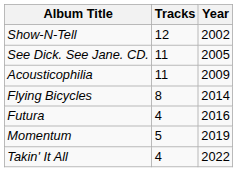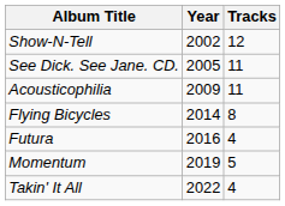 <table class="wikitable">
 <tr>
 <th>Album Title</th>
+<th>Year</th>
 <th>Tracks</th>
-<th>Year</th>
 </tr>
 <tr>
 <td><em>Show-N-Tell</em></td>
+<td>2002</td>
 <td>12</td>
-<td>2002</td>
 </tr>
 <tr>
 <td><em>See Dick. See Jane. CD.</em></td>
+<td>2005</td>
 <td>11</td>
-<td>2005</td>
 </tr>
 <tr>
 <td><em>Acousticophilia</em></td>
+<td>2009</td>
 <td>11</td>
-<td>2009</td>
 </tr>
 <tr>
 <td><em>Flying Bicycles</em></td>
+<td>2014</td>
 <td>8</td>
-<td>2014</td>
 </tr>
 <tr>
 <td><em>Futura</em></td>
+<td>2016</td>
 <td>4</td>
-<td>2016</td>
 </tr>
 <tr>
 <td><em>Momentum</em></td>
+<td>2019</td>
 <td>5</td>
-<td>2019</td>
 </tr>
 <tr>
 <td><em>Takin' It All</em></td>
+<td>2022</td>
 <td>4</td>
-<td>2022</td>
 </tr>
 </table>
